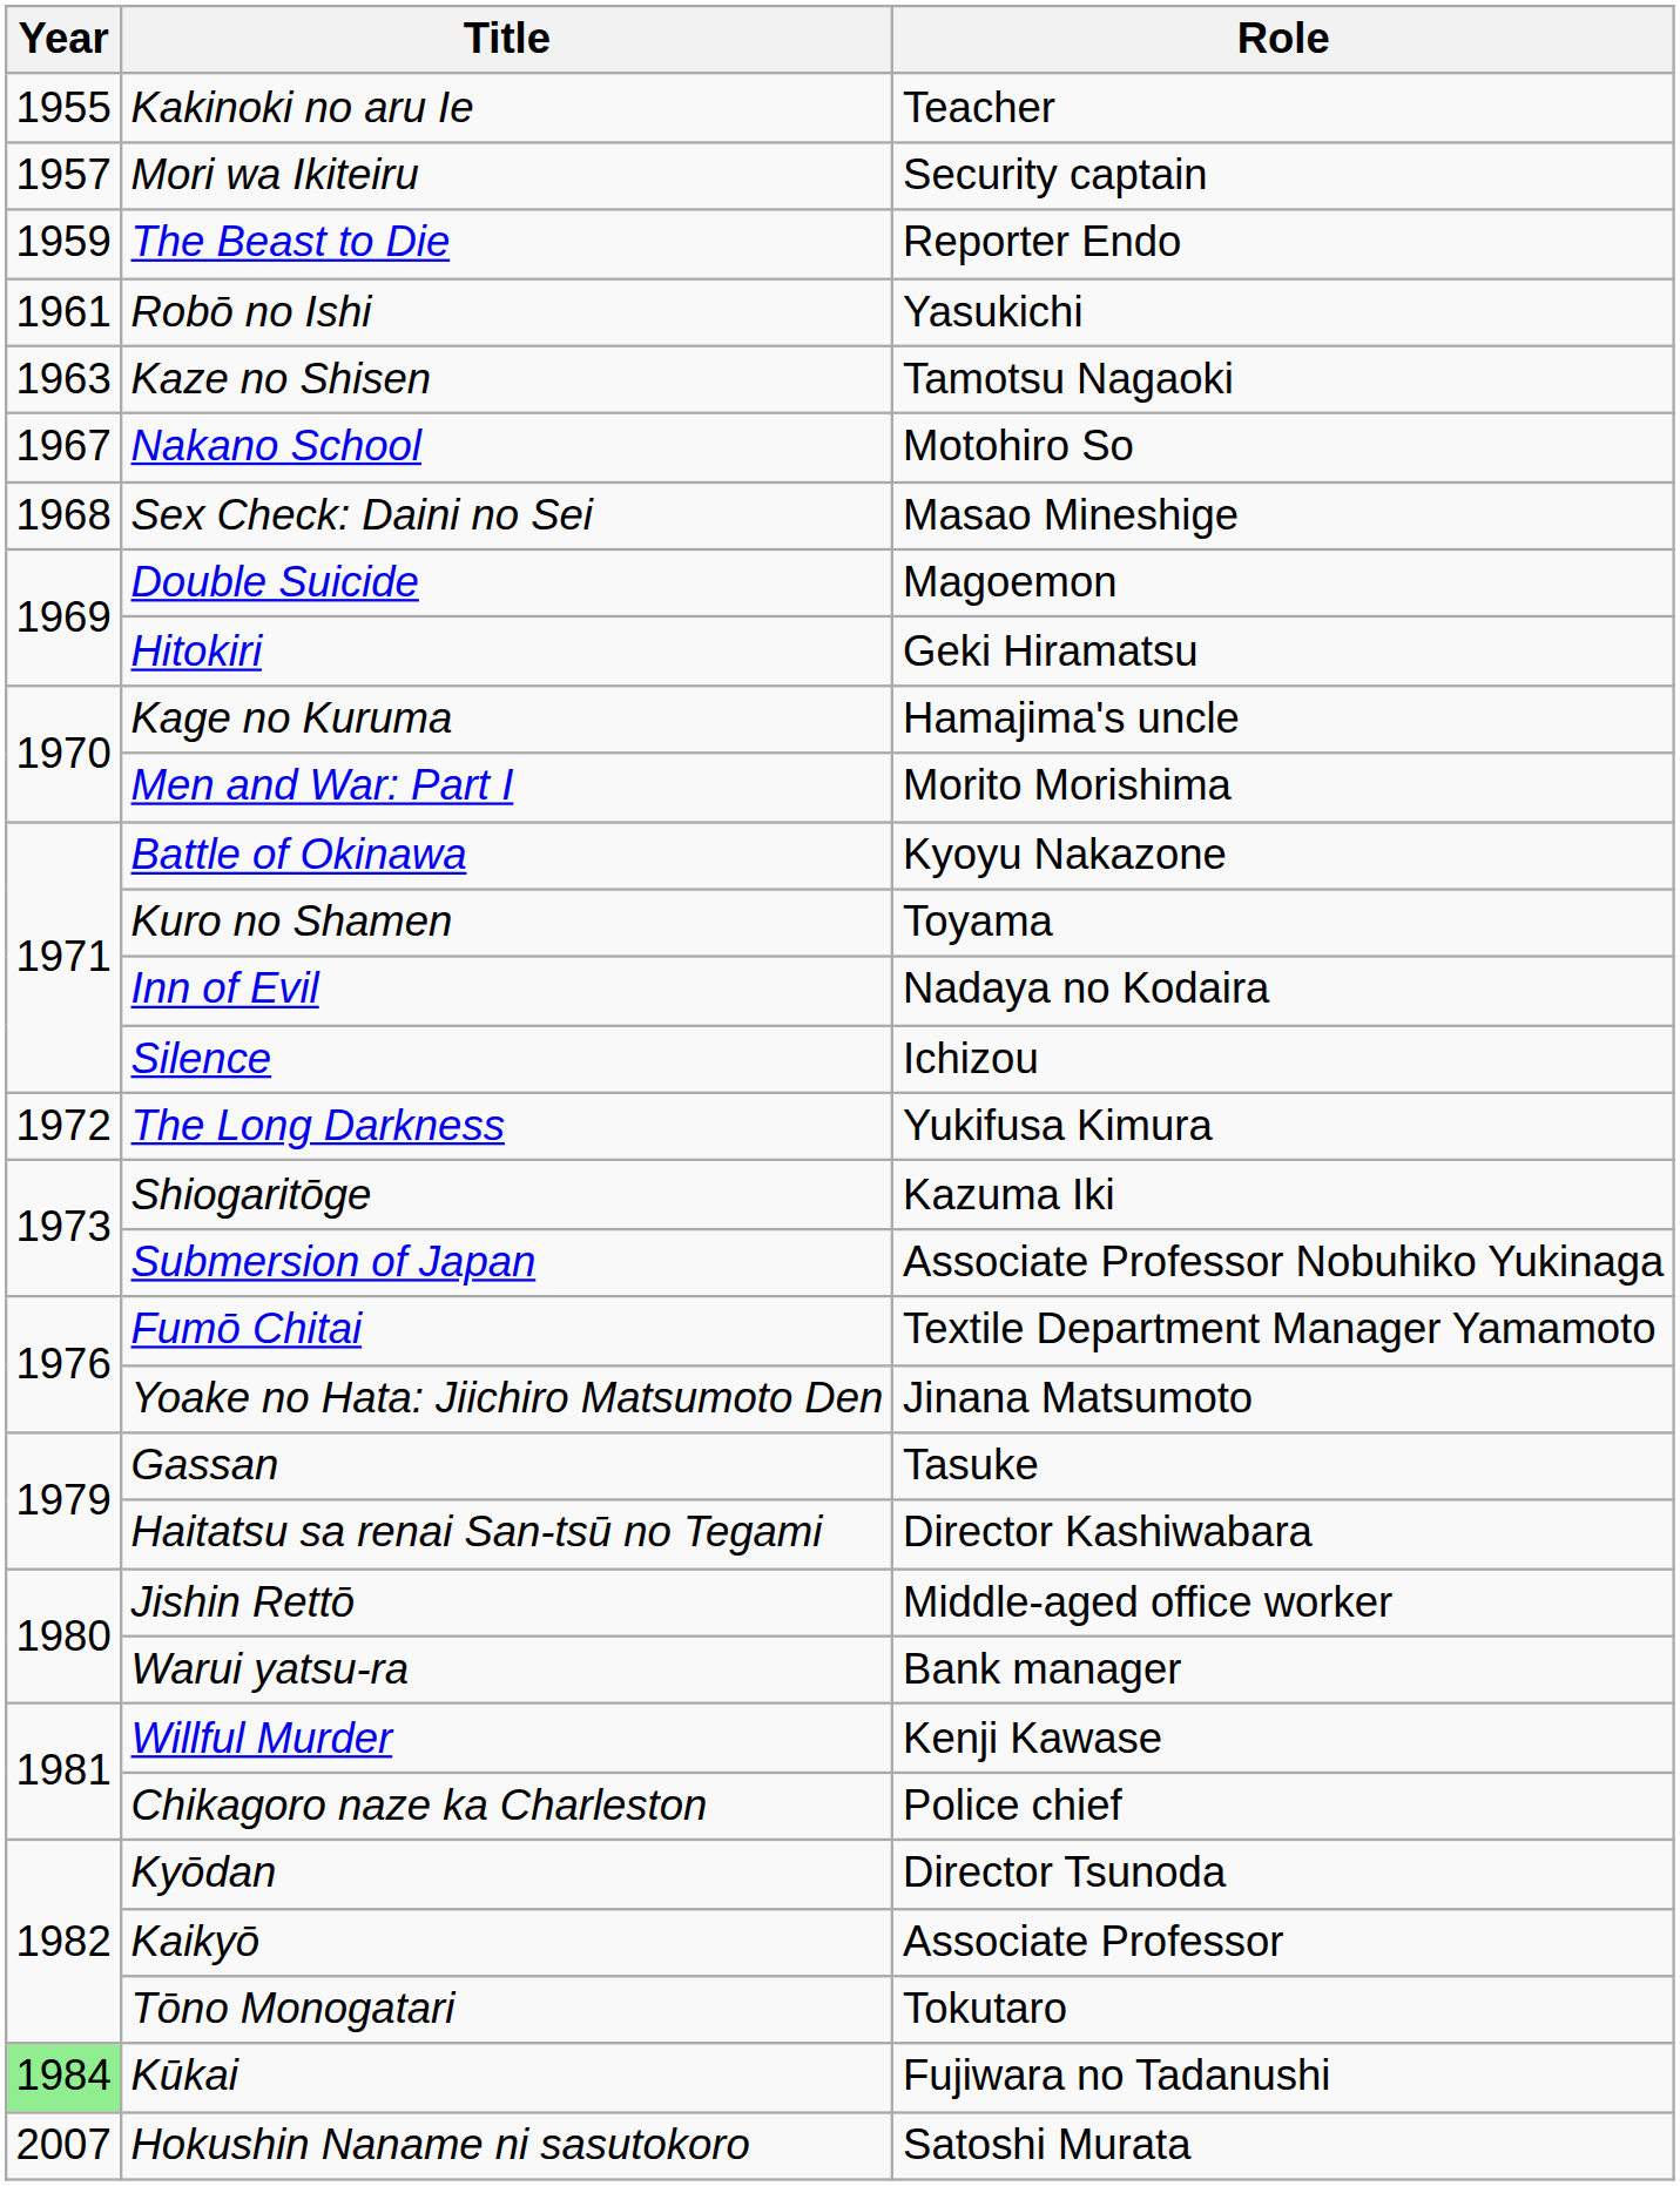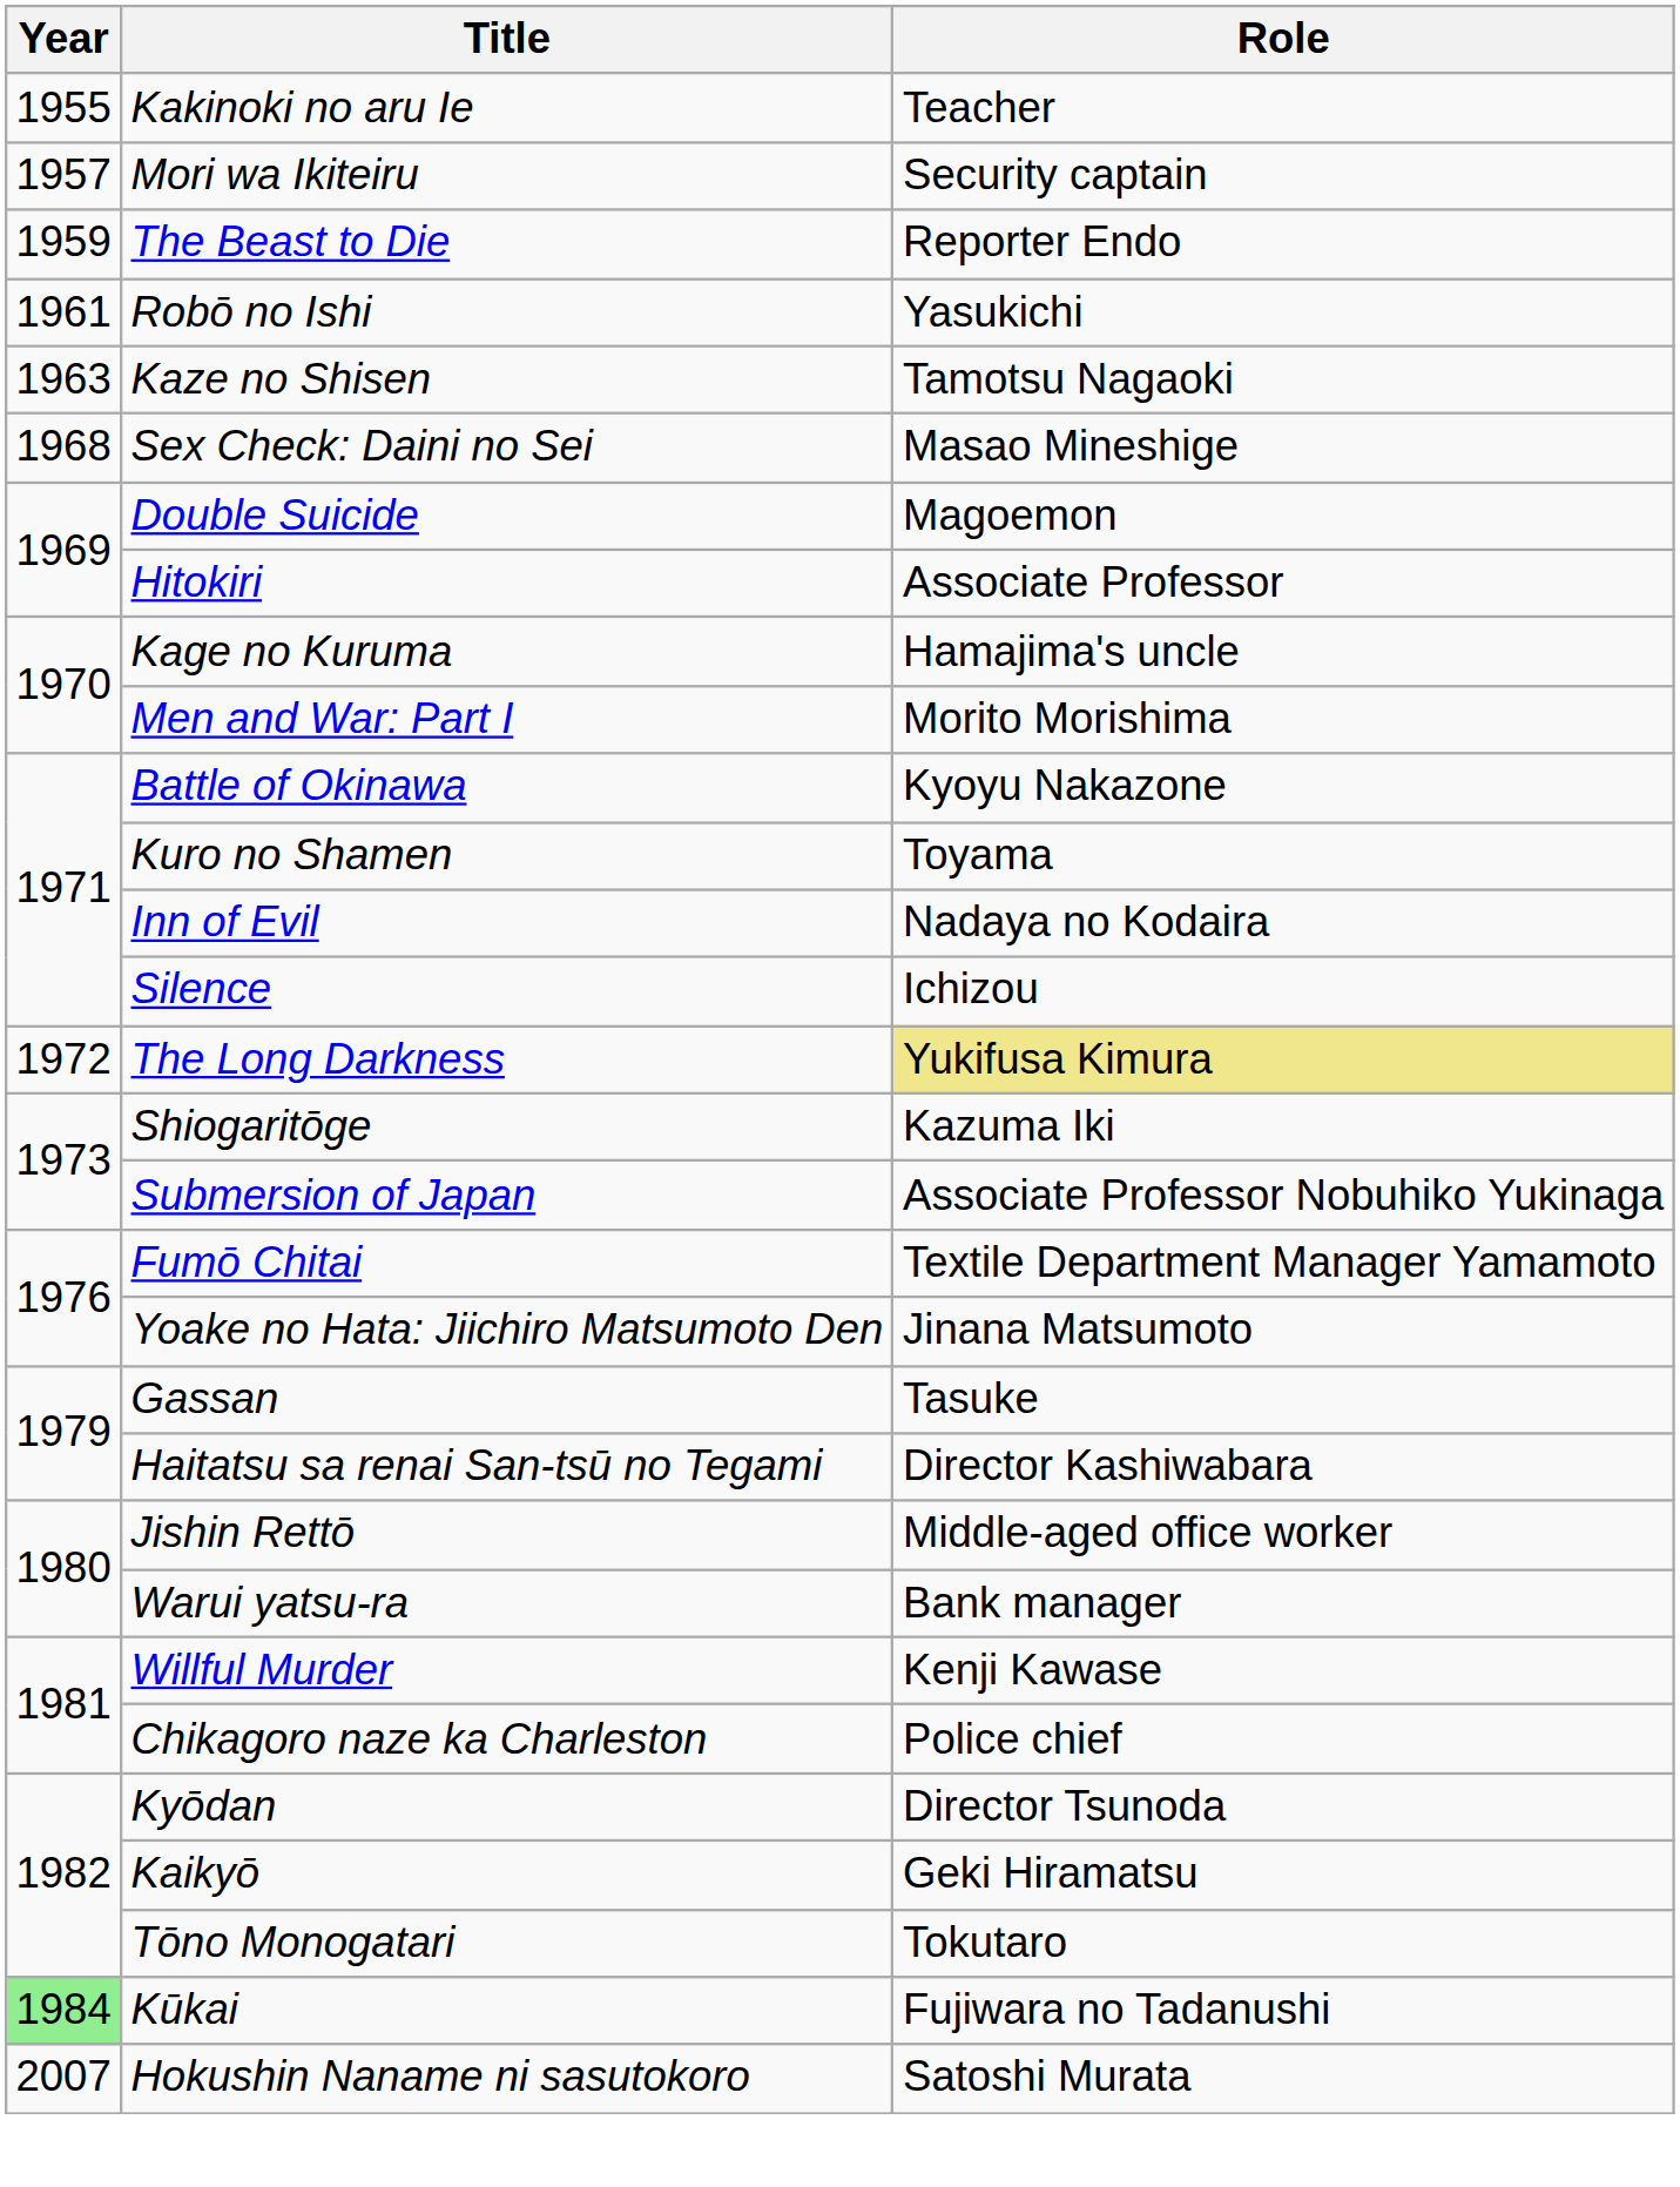 <table class="wikitable">
 <tr>
 <th>Year</th>
 <th>Title</th>
 <th>Role</th>
 </tr>
 <tr>
 <td>1955</td>
 <td><em>Kakinoki no aru Ie</em></td>
 <td>Teacher</td>
 </tr>
 <tr>
 <td>1957</td>
 <td><em>Mori wa Ikiteiru</em></td>
 <td>Security captain</td>
 </tr>
 <tr>
 <td>1959</td>
 <td><em><a href='#'>The Beast to Die</a></em></td>
 <td>Reporter Endo</td>
 </tr>
 <tr>
 <td>1961</td>
 <td><em>Robō no Ishi</em></td>
 <td>Yasukichi</td>
 </tr>
 <tr>
 <td>1963</td>
 <td><em>Kaze no Shisen</em></td>
 <td>Tamotsu Nagaoki</td>
 </tr>
 <tr>
-<td>1967</td>
-<td><em><a href='#'>Nakano School</a></em></td>
-<td>Motohiro So</td>
-</tr>
-<tr>
 <td>1968</td>
 <td><em>Sex Check: Daini no Sei</em></td>
 <td>Masao Mineshige</td>
 </tr>
 <tr>
 <td rowspan="2">1969</td>
 <td><em><a href='#'>Double Suicide</a></em></td>
 <td>Magoemon</td>
 </tr>
 <tr>
 <td><em><a href='#'>Hitokiri</a></em></td>
-<td>Geki Hiramatsu</td>
+<td>Associate Professor</td>
 </tr>
 <tr>
 <td rowspan="2">1970</td>
 <td><em>Kage no Kuruma</em></td>
 <td>Hamajima's uncle</td>
 </tr>
 <tr>
 <td><em><a href='#'>Men and War: Part I</a></em></td>
 <td>Morito Morishima</td>
 </tr>
 <tr>
 <td rowspan="4">1971</td>
 <td><em><a href='#'>Battle of Okinawa</a></em></td>
 <td>Kyoyu Nakazone</td>
 </tr>
 <tr>
 <td><em>Kuro no Shamen</em></td>
 <td>Toyama</td>
 </tr>
 <tr>
 <td><em><a href='#'>Inn of Evil</a></em></td>
 <td>Nadaya no Kodaira</td>
 </tr>
 <tr>
 <td><em><a href='#'>Silence</a></em></td>
 <td>Ichizou</td>
 </tr>
 <tr>
 <td>1972</td>
 <td><em><a href='#'>The Long Darkness</a></em></td>
-<td>Yukifusa Kimura</td>
+<td style="background: khaki;">Yukifusa Kimura</td>
 </tr>
 <tr>
 <td rowspan="2">1973</td>
 <td><em>Shiogaritōge</em></td>
 <td>Kazuma Iki</td>
 </tr>
 <tr>
 <td><em><a href='#'>Submersion of Japan</a></em></td>
 <td>Associate Professor Nobuhiko Yukinaga</td>
 </tr>
 <tr>
 <td rowspan="2">1976</td>
 <td><em><a href='#'>Fumō Chitai</a></em></td>
 <td>Textile Department Manager Yamamoto</td>
 </tr>
 <tr>
 <td><em>Yoake no Hata: Jiichiro Matsumoto Den</em></td>
 <td>Jinana Matsumoto</td>
 </tr>
 <tr>
 <td rowspan="2">1979</td>
 <td><em>Gassan</em></td>
 <td>Tasuke</td>
 </tr>
 <tr>
 <td><em>Haitatsu sa renai San-tsū no Tegami</em></td>
 <td>Director Kashiwabara</td>
 </tr>
 <tr>
 <td rowspan="2">1980</td>
 <td><em>Jishin Rettō</em></td>
 <td>Middle-aged office worker</td>
 </tr>
 <tr>
 <td><em>Warui yatsu-ra</em></td>
 <td>Bank manager</td>
 </tr>
 <tr>
 <td rowspan="2">1981</td>
 <td><em><a href='#'>Willful Murder</a></em></td>
 <td>Kenji Kawase</td>
 </tr>
 <tr>
 <td><em>Chikagoro naze ka Charleston</em></td>
 <td>Police chief</td>
 </tr>
 <tr>
 <td rowspan="3">1982</td>
 <td><em>Kyōdan</em></td>
 <td>Director Tsunoda</td>
 </tr>
 <tr>
 <td><em>Kaikyō</em></td>
-<td>Associate Professor</td>
+<td>Geki Hiramatsu</td>
 </tr>
 <tr>
 <td><em>Tōno Monogatari</em></td>
 <td>Tokutaro</td>
 </tr>
 <tr>
 <td style="background: lightgreen;">1984</td>
 <td><em>Kūkai</em></td>
 <td>Fujiwara no Tadanushi</td>
 </tr>
 <tr>
 <td>2007</td>
 <td><em>Hokushin Naname ni sasutokoro</em></td>
 <td>Satoshi Murata</td>
 </tr>
 </table>
